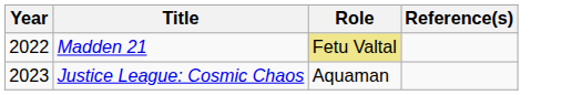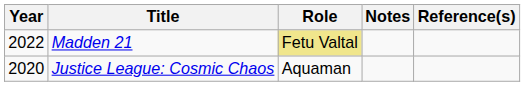 <table class="wikitable sortable plainrowheaders" style="white-space:nowrap">
 <tr>
 <th>Year</th>
 <th>Title</th>
 <th>Role</th>
+<th>Notes</th>
 <th scope="col" class="unsortable">Reference(s)</th>
 </tr>
 <tr>
 <td>2022</td>
 <td><em><a href='#'>Madden 21</a></em></td>
 <td style="background: khaki;">Fetu Valtal</td>
 <td></td>
+<td></td>
 </tr>
 <tr>
-<td>2023</td>
+<td>2020</td>
 <td><em><a href='#'>Justice League: Cosmic Chaos</a></em></td>
 <td>Aquaman</td>
 <td></td>
+<td></td>
 </tr>
 </table>
